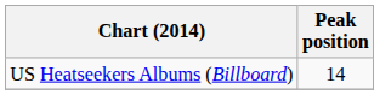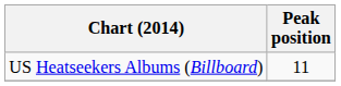 <table class="wikitable">
 <tr>
 <th>Chart (2014)</th>
 <th>Peak <br> position</th>
 </tr>
 <tr>
 <td>US <a href='#'>Heatseekers Albums</a> (<a href='#'><em>Billboard</em></a>)</td>
-<td align=center>14</td>
+<td align=center>11</td>
 </tr>
 <tr>
 </tr>
 </table>
